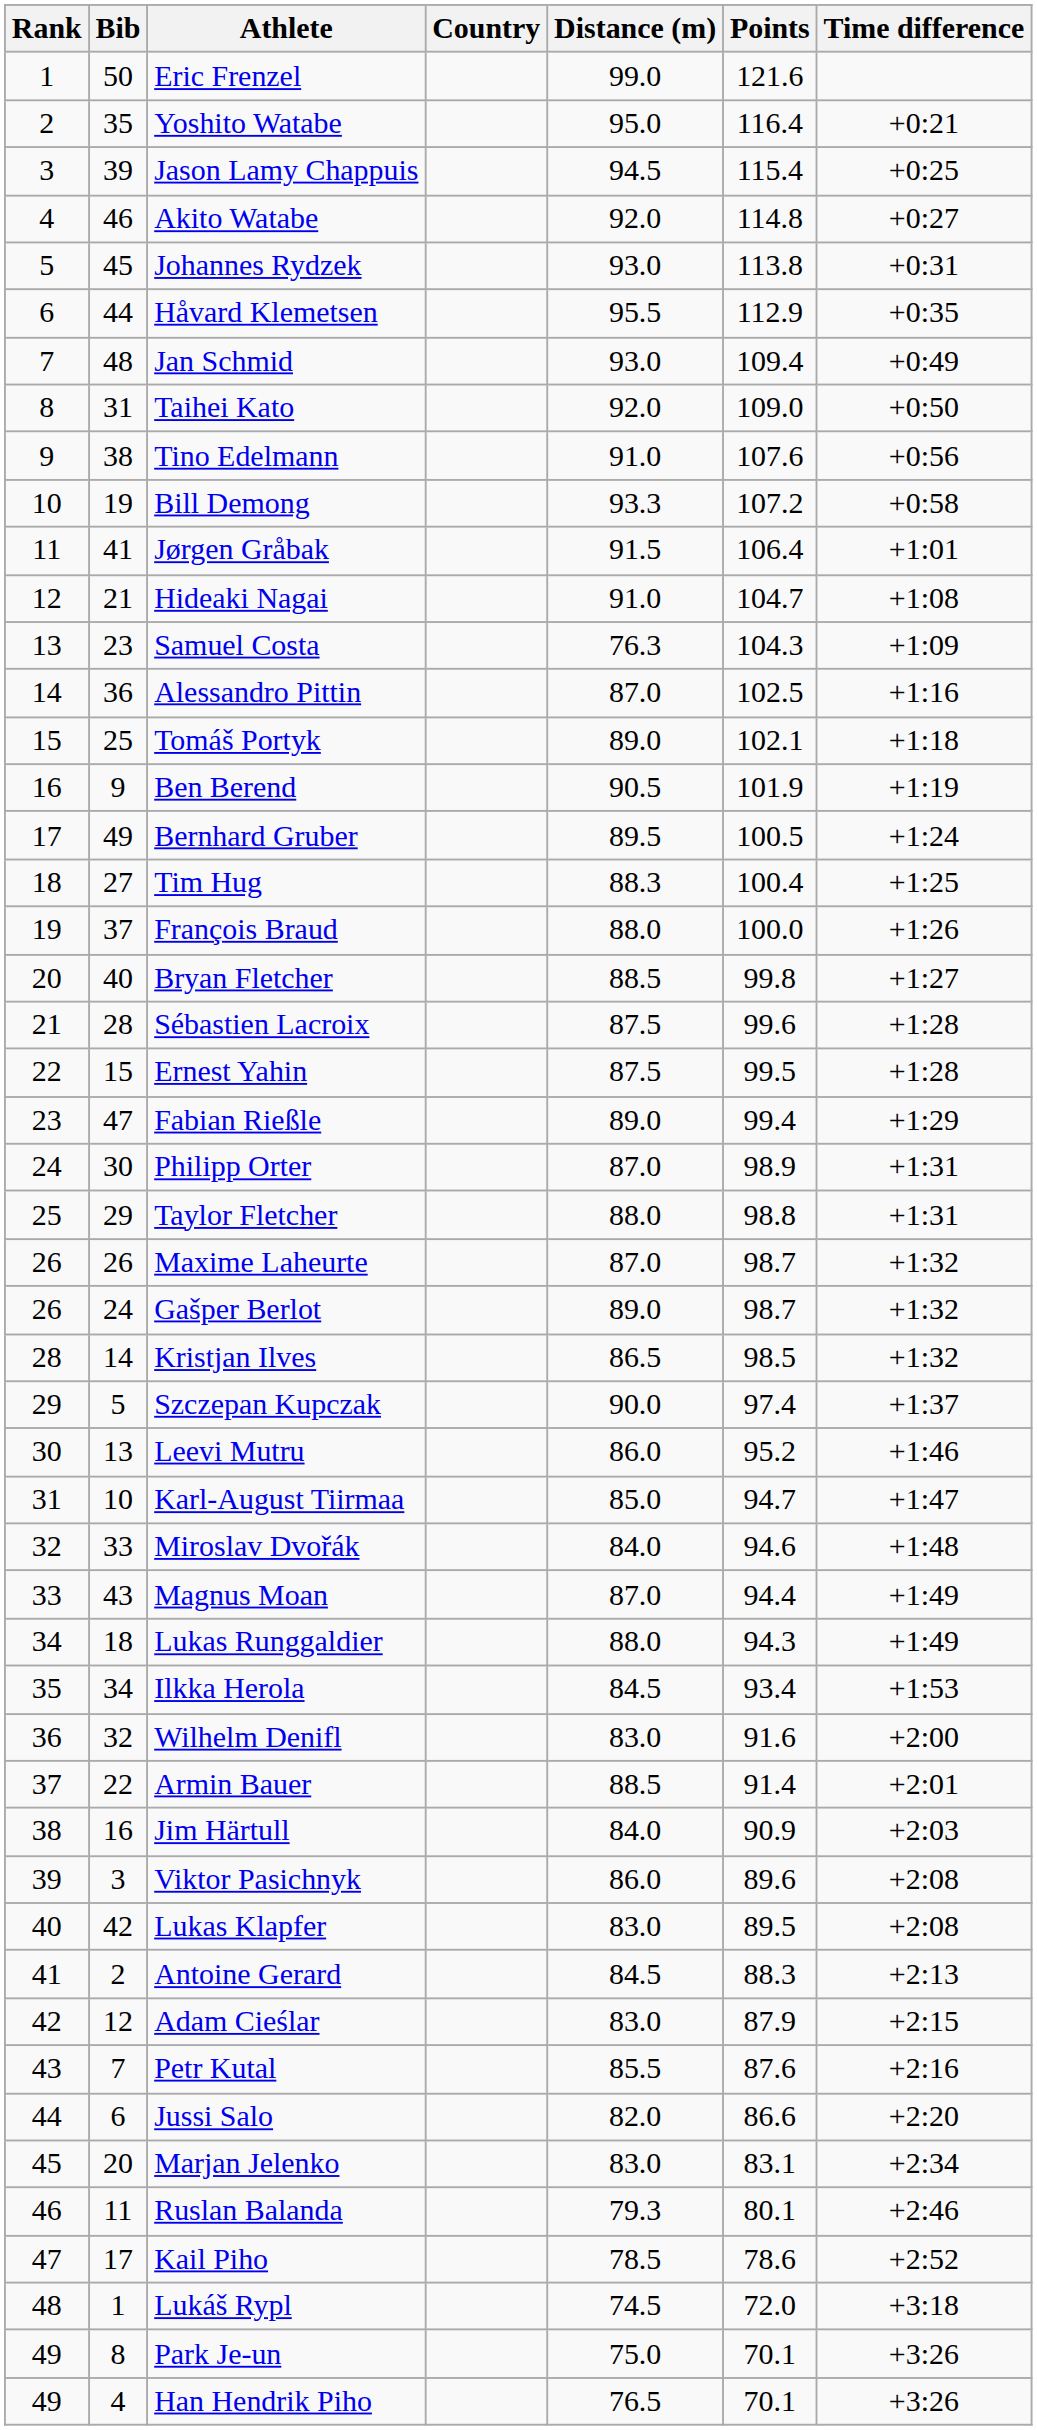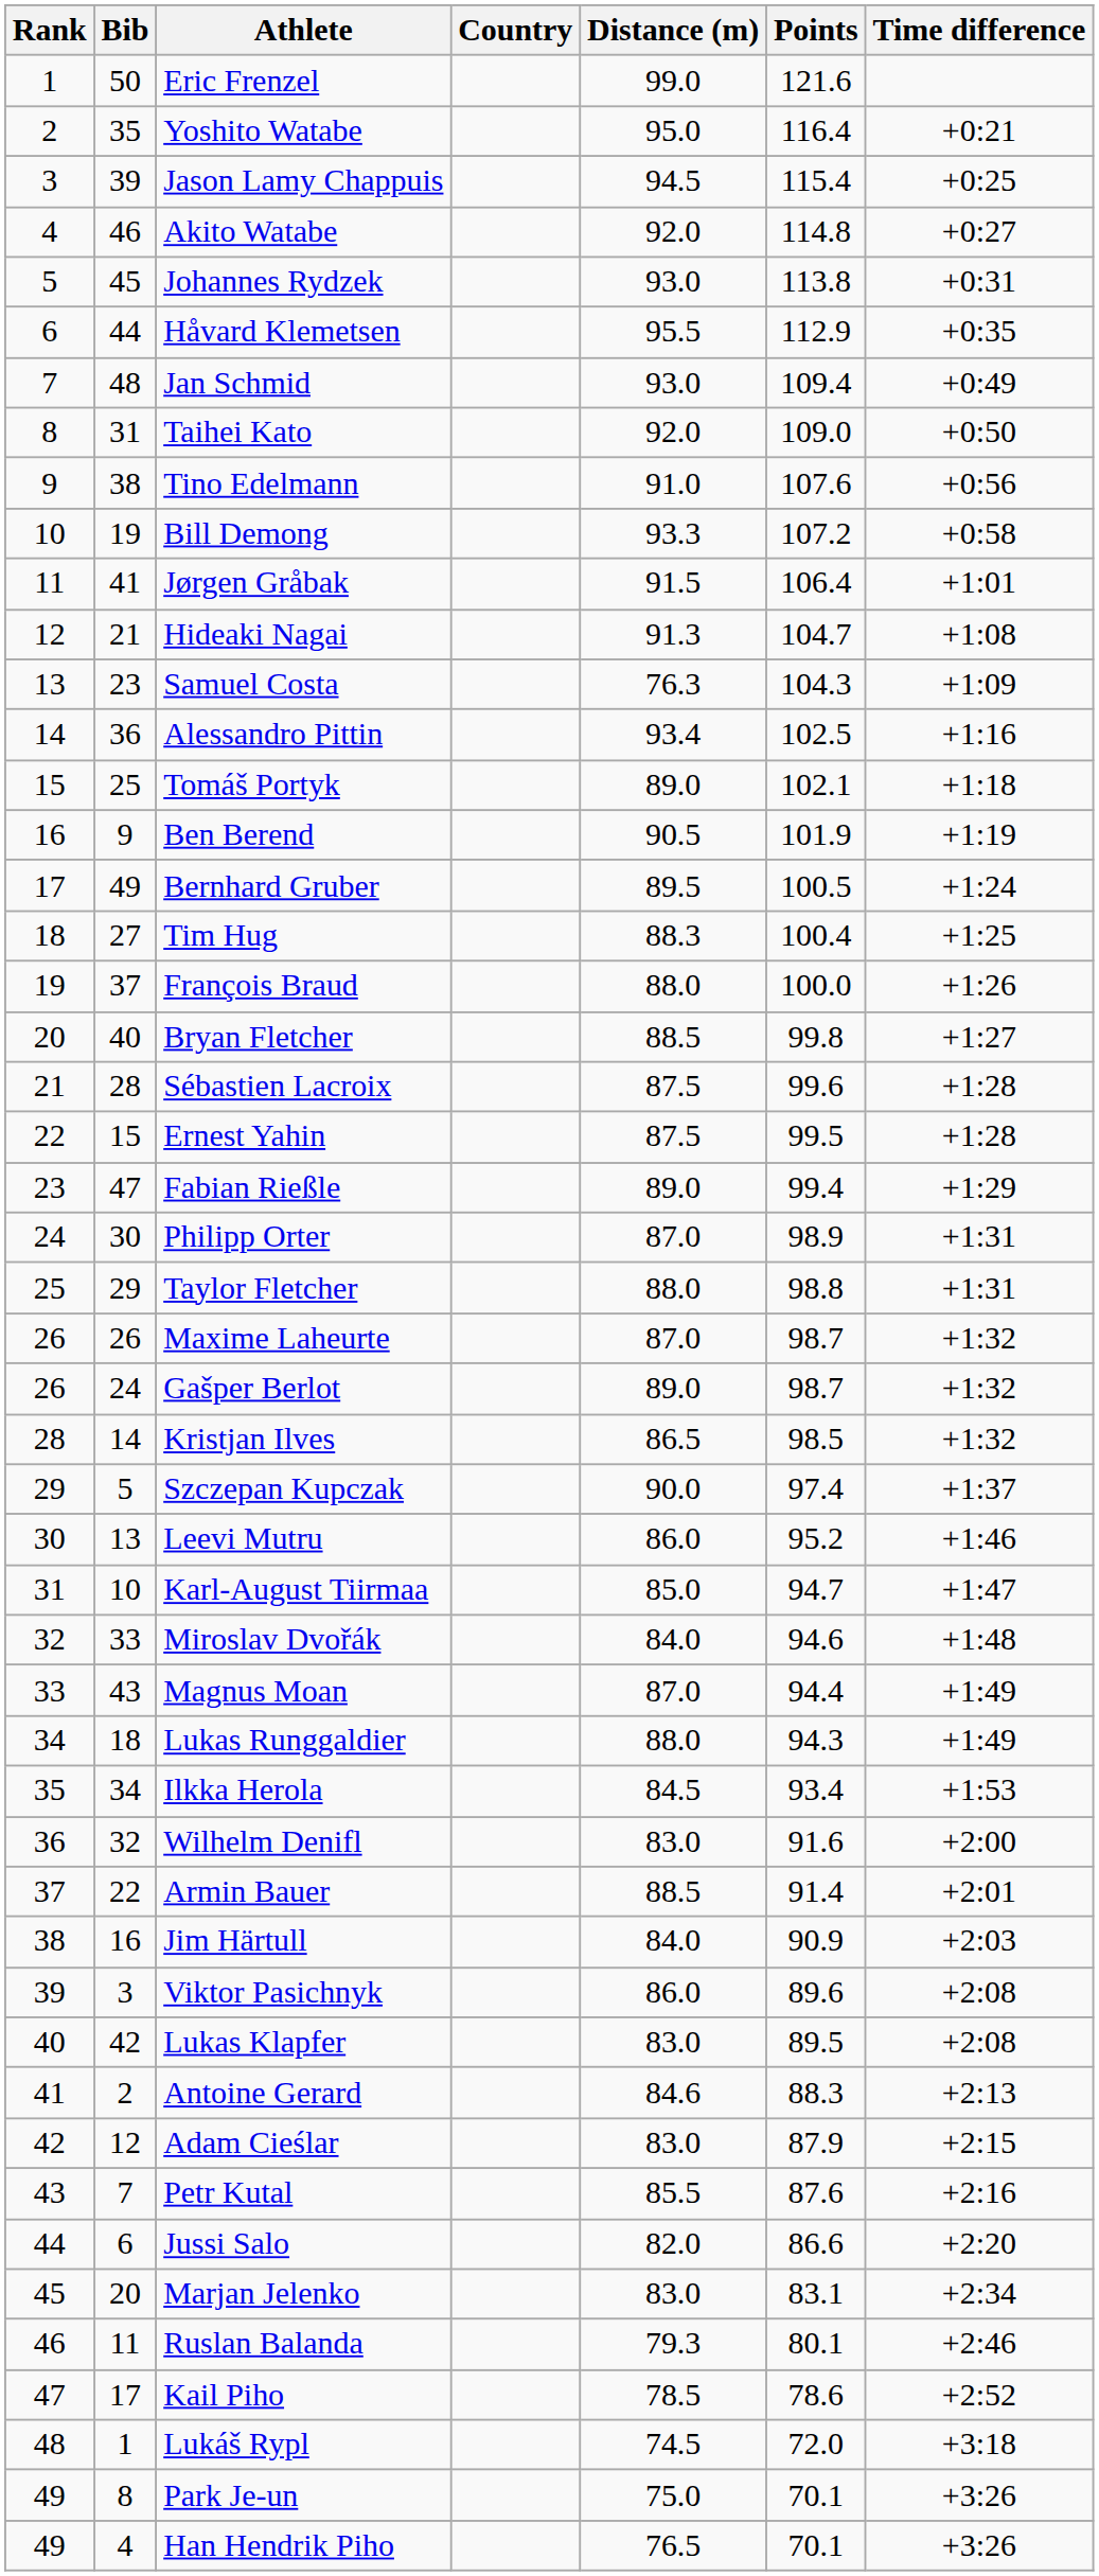 <table class="wikitable sortable" style="text-align:center">
 <tr>
 <th>Rank</th>
 <th>Bib</th>
 <th>Athlete</th>
 <th>Country</th>
 <th>Distance (m)</th>
 <th>Points</th>
 <th>Time difference</th>
 </tr>
 <tr>
 <td>1</td>
 <td>50</td>
 <td align=left><a href='#'>Eric Frenzel</a></td>
 <td align=left></td>
 <td>99.0</td>
 <td>121.6</td>
 <td></td>
 </tr>
 <tr>
 <td>2</td>
 <td>35</td>
 <td align=left><a href='#'>Yoshito Watabe</a></td>
 <td align=left></td>
 <td>95.0</td>
 <td>116.4</td>
 <td>+0:21</td>
 </tr>
 <tr>
 <td>3</td>
 <td>39</td>
 <td align=left><a href='#'>Jason Lamy Chappuis</a></td>
 <td align=left></td>
 <td>94.5</td>
 <td>115.4</td>
 <td>+0:25</td>
 </tr>
 <tr>
 <td>4</td>
 <td>46</td>
 <td align=left><a href='#'>Akito Watabe</a></td>
 <td align=left></td>
 <td>92.0</td>
 <td>114.8</td>
 <td>+0:27</td>
 </tr>
 <tr>
 <td>5</td>
 <td>45</td>
 <td align=left><a href='#'>Johannes Rydzek</a></td>
 <td align=left></td>
 <td>93.0</td>
 <td>113.8</td>
 <td>+0:31</td>
 </tr>
 <tr>
 <td>6</td>
 <td>44</td>
 <td align=left><a href='#'>Håvard Klemetsen</a></td>
 <td align=left></td>
 <td>95.5</td>
 <td>112.9</td>
 <td>+0:35</td>
 </tr>
 <tr>
 <td>7</td>
 <td>48</td>
 <td align=left><a href='#'>Jan Schmid</a></td>
 <td align=left></td>
 <td>93.0</td>
 <td>109.4</td>
 <td>+0:49</td>
 </tr>
 <tr>
 <td>8</td>
 <td>31</td>
 <td align=left><a href='#'>Taihei Kato</a></td>
 <td align=left></td>
 <td>92.0</td>
 <td>109.0</td>
 <td>+0:50</td>
 </tr>
 <tr>
 <td>9</td>
 <td>38</td>
 <td align=left><a href='#'>Tino Edelmann</a></td>
 <td align=left></td>
 <td>91.0</td>
 <td>107.6</td>
 <td>+0:56</td>
 </tr>
 <tr>
 <td>10</td>
 <td>19</td>
 <td align=left><a href='#'>Bill Demong</a></td>
 <td align=left></td>
 <td>93.3</td>
 <td>107.2</td>
 <td>+0:58</td>
 </tr>
 <tr>
 <td>11</td>
 <td>41</td>
 <td align=left><a href='#'>Jørgen Gråbak</a></td>
 <td align=left></td>
 <td>91.5</td>
 <td>106.4</td>
 <td>+1:01</td>
 </tr>
 <tr>
 <td>12</td>
 <td>21</td>
 <td align=left><a href='#'>Hideaki Nagai</a></td>
 <td align=left></td>
-<td>91.0</td>
+<td>91.3</td>
 <td>104.7</td>
 <td>+1:08</td>
 </tr>
 <tr>
 <td>13</td>
 <td>23</td>
 <td align=left><a href='#'>Samuel Costa</a></td>
 <td align=left></td>
 <td>76.3</td>
 <td>104.3</td>
 <td>+1:09</td>
 </tr>
 <tr>
 <td>14</td>
 <td>36</td>
 <td align=left><a href='#'>Alessandro Pittin</a></td>
 <td align=left></td>
-<td>87.0</td>
+<td>93.4</td>
 <td>102.5</td>
 <td>+1:16</td>
 </tr>
 <tr>
 <td>15</td>
 <td>25</td>
 <td align=left><a href='#'>Tomáš Portyk</a></td>
 <td align=left></td>
 <td>89.0</td>
 <td>102.1</td>
 <td>+1:18</td>
 </tr>
 <tr>
 <td>16</td>
 <td>9</td>
 <td align=left><a href='#'>Ben Berend</a></td>
 <td align=left></td>
 <td>90.5</td>
 <td>101.9</td>
 <td>+1:19</td>
 </tr>
 <tr>
 <td>17</td>
 <td>49</td>
 <td align=left><a href='#'>Bernhard Gruber</a></td>
 <td align=left></td>
 <td>89.5</td>
 <td>100.5</td>
 <td>+1:24</td>
 </tr>
 <tr>
 <td>18</td>
 <td>27</td>
 <td align=left><a href='#'>Tim Hug</a></td>
 <td align=left></td>
 <td>88.3</td>
 <td>100.4</td>
 <td>+1:25</td>
 </tr>
 <tr>
 <td>19</td>
 <td>37</td>
 <td align=left><a href='#'>François Braud</a></td>
 <td align=left></td>
 <td>88.0</td>
 <td>100.0</td>
 <td>+1:26</td>
 </tr>
 <tr>
 <td>20</td>
 <td>40</td>
 <td align=left><a href='#'>Bryan Fletcher</a></td>
 <td align=left></td>
 <td>88.5</td>
 <td>99.8</td>
 <td>+1:27</td>
 </tr>
 <tr>
 <td>21</td>
 <td>28</td>
 <td align=left><a href='#'>Sébastien Lacroix</a></td>
 <td align=left></td>
 <td>87.5</td>
 <td>99.6</td>
 <td>+1:28</td>
 </tr>
 <tr>
 <td>22</td>
 <td>15</td>
 <td align=left><a href='#'>Ernest Yahin</a></td>
 <td align=left></td>
 <td>87.5</td>
 <td>99.5</td>
 <td>+1:28</td>
 </tr>
 <tr>
 <td>23</td>
 <td>47</td>
 <td align=left><a href='#'>Fabian Rießle</a></td>
 <td align=left></td>
 <td>89.0</td>
 <td>99.4</td>
 <td>+1:29</td>
 </tr>
 <tr>
 <td>24</td>
 <td>30</td>
 <td align=left><a href='#'>Philipp Orter</a></td>
 <td align=left></td>
 <td>87.0</td>
 <td>98.9</td>
 <td>+1:31</td>
 </tr>
 <tr>
 <td>25</td>
 <td>29</td>
 <td align=left><a href='#'>Taylor Fletcher</a></td>
 <td align=left></td>
 <td>88.0</td>
 <td>98.8</td>
 <td>+1:31</td>
 </tr>
 <tr>
 <td>26</td>
 <td>26</td>
 <td align=left><a href='#'>Maxime Laheurte</a></td>
 <td align=left></td>
 <td>87.0</td>
 <td>98.7</td>
 <td>+1:32</td>
 </tr>
 <tr>
 <td>26</td>
 <td>24</td>
 <td align=left><a href='#'>Gašper Berlot</a></td>
 <td align=left></td>
 <td>89.0</td>
 <td>98.7</td>
 <td>+1:32</td>
 </tr>
 <tr>
 <td>28</td>
 <td>14</td>
 <td align=left><a href='#'>Kristjan Ilves</a></td>
 <td align=left></td>
 <td>86.5</td>
 <td>98.5</td>
 <td>+1:32</td>
 </tr>
 <tr>
 <td>29</td>
 <td>5</td>
 <td align=left><a href='#'>Szczepan Kupczak</a></td>
 <td align=left></td>
 <td>90.0</td>
 <td>97.4</td>
 <td>+1:37</td>
 </tr>
 <tr>
 <td>30</td>
 <td>13</td>
 <td align=left><a href='#'>Leevi Mutru</a></td>
 <td align=left></td>
 <td>86.0</td>
 <td>95.2</td>
 <td>+1:46</td>
 </tr>
 <tr>
 <td>31</td>
 <td>10</td>
 <td align=left><a href='#'>Karl-August Tiirmaa</a></td>
 <td align=left></td>
 <td>85.0</td>
 <td>94.7</td>
 <td>+1:47</td>
 </tr>
 <tr>
 <td>32</td>
 <td>33</td>
 <td align=left><a href='#'>Miroslav Dvořák</a></td>
 <td align=left></td>
 <td>84.0</td>
 <td>94.6</td>
 <td>+1:48</td>
 </tr>
 <tr>
 <td>33</td>
 <td>43</td>
 <td align=left><a href='#'>Magnus Moan</a></td>
 <td align=left></td>
 <td>87.0</td>
 <td>94.4</td>
 <td>+1:49</td>
 </tr>
 <tr>
 <td>34</td>
 <td>18</td>
 <td align=left><a href='#'>Lukas Runggaldier</a></td>
 <td align=left></td>
 <td>88.0</td>
 <td>94.3</td>
 <td>+1:49</td>
 </tr>
 <tr>
 <td>35</td>
 <td>34</td>
 <td align=left><a href='#'>Ilkka Herola</a></td>
 <td align=left></td>
 <td>84.5</td>
 <td>93.4</td>
 <td>+1:53</td>
 </tr>
 <tr>
 <td>36</td>
 <td>32</td>
 <td align=left><a href='#'>Wilhelm Denifl</a></td>
 <td align=left></td>
 <td>83.0</td>
 <td>91.6</td>
 <td>+2:00</td>
 </tr>
 <tr>
 <td>37</td>
 <td>22</td>
 <td align=left><a href='#'>Armin Bauer</a></td>
 <td align=left></td>
 <td>88.5</td>
 <td>91.4</td>
 <td>+2:01</td>
 </tr>
 <tr>
 <td>38</td>
 <td>16</td>
 <td align=left><a href='#'>Jim Härtull</a></td>
 <td align=left></td>
 <td>84.0</td>
 <td>90.9</td>
 <td>+2:03</td>
 </tr>
 <tr>
 <td>39</td>
 <td>3</td>
 <td align=left><a href='#'>Viktor Pasichnyk</a></td>
 <td align=left></td>
 <td>86.0</td>
 <td>89.6</td>
 <td>+2:08</td>
 </tr>
 <tr>
 <td>40</td>
 <td>42</td>
 <td align=left><a href='#'>Lukas Klapfer</a></td>
 <td align=left></td>
 <td>83.0</td>
 <td>89.5</td>
 <td>+2:08</td>
 </tr>
 <tr>
 <td>41</td>
 <td>2</td>
 <td align=left><a href='#'>Antoine Gerard</a></td>
 <td align=left></td>
-<td>84.5</td>
+<td>84.6</td>
 <td>88.3</td>
 <td>+2:13</td>
 </tr>
 <tr>
 <td>42</td>
 <td>12</td>
 <td align=left><a href='#'>Adam Cieślar</a></td>
 <td align=left></td>
 <td>83.0</td>
 <td>87.9</td>
 <td>+2:15</td>
 </tr>
 <tr>
 <td>43</td>
 <td>7</td>
 <td align=left><a href='#'>Petr Kutal</a></td>
 <td align=left></td>
 <td>85.5</td>
 <td>87.6</td>
 <td>+2:16</td>
 </tr>
 <tr>
 <td>44</td>
 <td>6</td>
 <td align=left><a href='#'>Jussi Salo</a></td>
 <td align=left></td>
 <td>82.0</td>
 <td>86.6</td>
 <td>+2:20</td>
 </tr>
 <tr>
 <td>45</td>
 <td>20</td>
 <td align=left><a href='#'>Marjan Jelenko</a></td>
 <td align=left></td>
 <td>83.0</td>
 <td>83.1</td>
 <td>+2:34</td>
 </tr>
 <tr>
 <td>46</td>
 <td>11</td>
 <td align=left><a href='#'>Ruslan Balanda</a></td>
 <td align=left></td>
 <td>79.3</td>
 <td>80.1</td>
 <td>+2:46</td>
 </tr>
 <tr>
 <td>47</td>
 <td>17</td>
 <td align=left><a href='#'>Kail Piho</a></td>
 <td align=left></td>
 <td>78.5</td>
 <td>78.6</td>
 <td>+2:52</td>
 </tr>
 <tr>
 <td>48</td>
 <td>1</td>
 <td align=left><a href='#'>Lukáš Rypl</a></td>
 <td align=left></td>
 <td>74.5</td>
 <td>72.0</td>
 <td>+3:18</td>
 </tr>
 <tr>
 <td>49</td>
 <td>8</td>
 <td align=left><a href='#'>Park Je-un</a></td>
 <td align=left></td>
 <td>75.0</td>
 <td>70.1</td>
 <td>+3:26</td>
 </tr>
 <tr>
 <td>49</td>
 <td>4</td>
 <td align=left><a href='#'>Han Hendrik Piho</a></td>
 <td align=left></td>
 <td>76.5</td>
 <td>70.1</td>
 <td>+3:26</td>
 </tr>
 </table>
